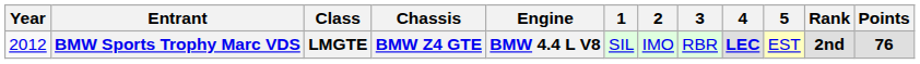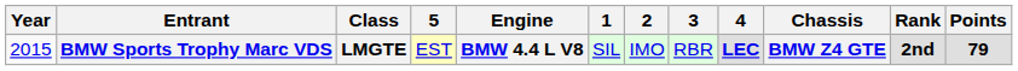 <table class="wikitable" style="text-align:center; font-size:85%">
 <tr>
 <th>Year</th>
 <th>Entrant</th>
 <th>Class</th>
-<th>Chassis</th>
+<th>5</th>
 <th>Engine</th>
 <th>1</th>
 <th>2</th>
 <th>3</th>
 <th>4</th>
-<th>5</th>
+<th>Chassis</th>
 <th>Rank</th>
 <th>Points</th>
 </tr>
 <tr>
-<td><a href='#'>2012</a></td>
+<td><a href='#'>2015</a></td>
 <th nowrap><a href='#'>BMW Sports Trophy Marc VDS</a></th>
 <th>LMGTE</th>
-<th nowrap><a href='#'>BMW Z4 GTE</a></th>
+<td style="background:#FFFFBF;"><a href='#'>EST</a><br></td>
 <th nowrap><a href='#'>BMW</a> 4.4 L V8</th>
 <td style="background:#DFFFDF;"><a href='#'>SIL</a><br></td>
 <td style="background:#DFFFDF;"><a href='#'>IMO</a><br></td>
 <td style="background:#DFFFDF;"><a href='#'>RBR</a><br></td>
 <td style="background:#DFDFDF;"><strong><a href='#'>LEC</a><br></strong></td>
-<td style="background:#FFFFBF;"><a href='#'>EST</a><br></td>
+<th nowrap><a href='#'>BMW Z4 GTE</a></th>
 <th style="background:#DFDFDF;">2nd</th>
-<th style="background:#DFDFDF;">76</th>
+<th style="background:#DFDFDF;">79</th>
 </tr>
 </table>
